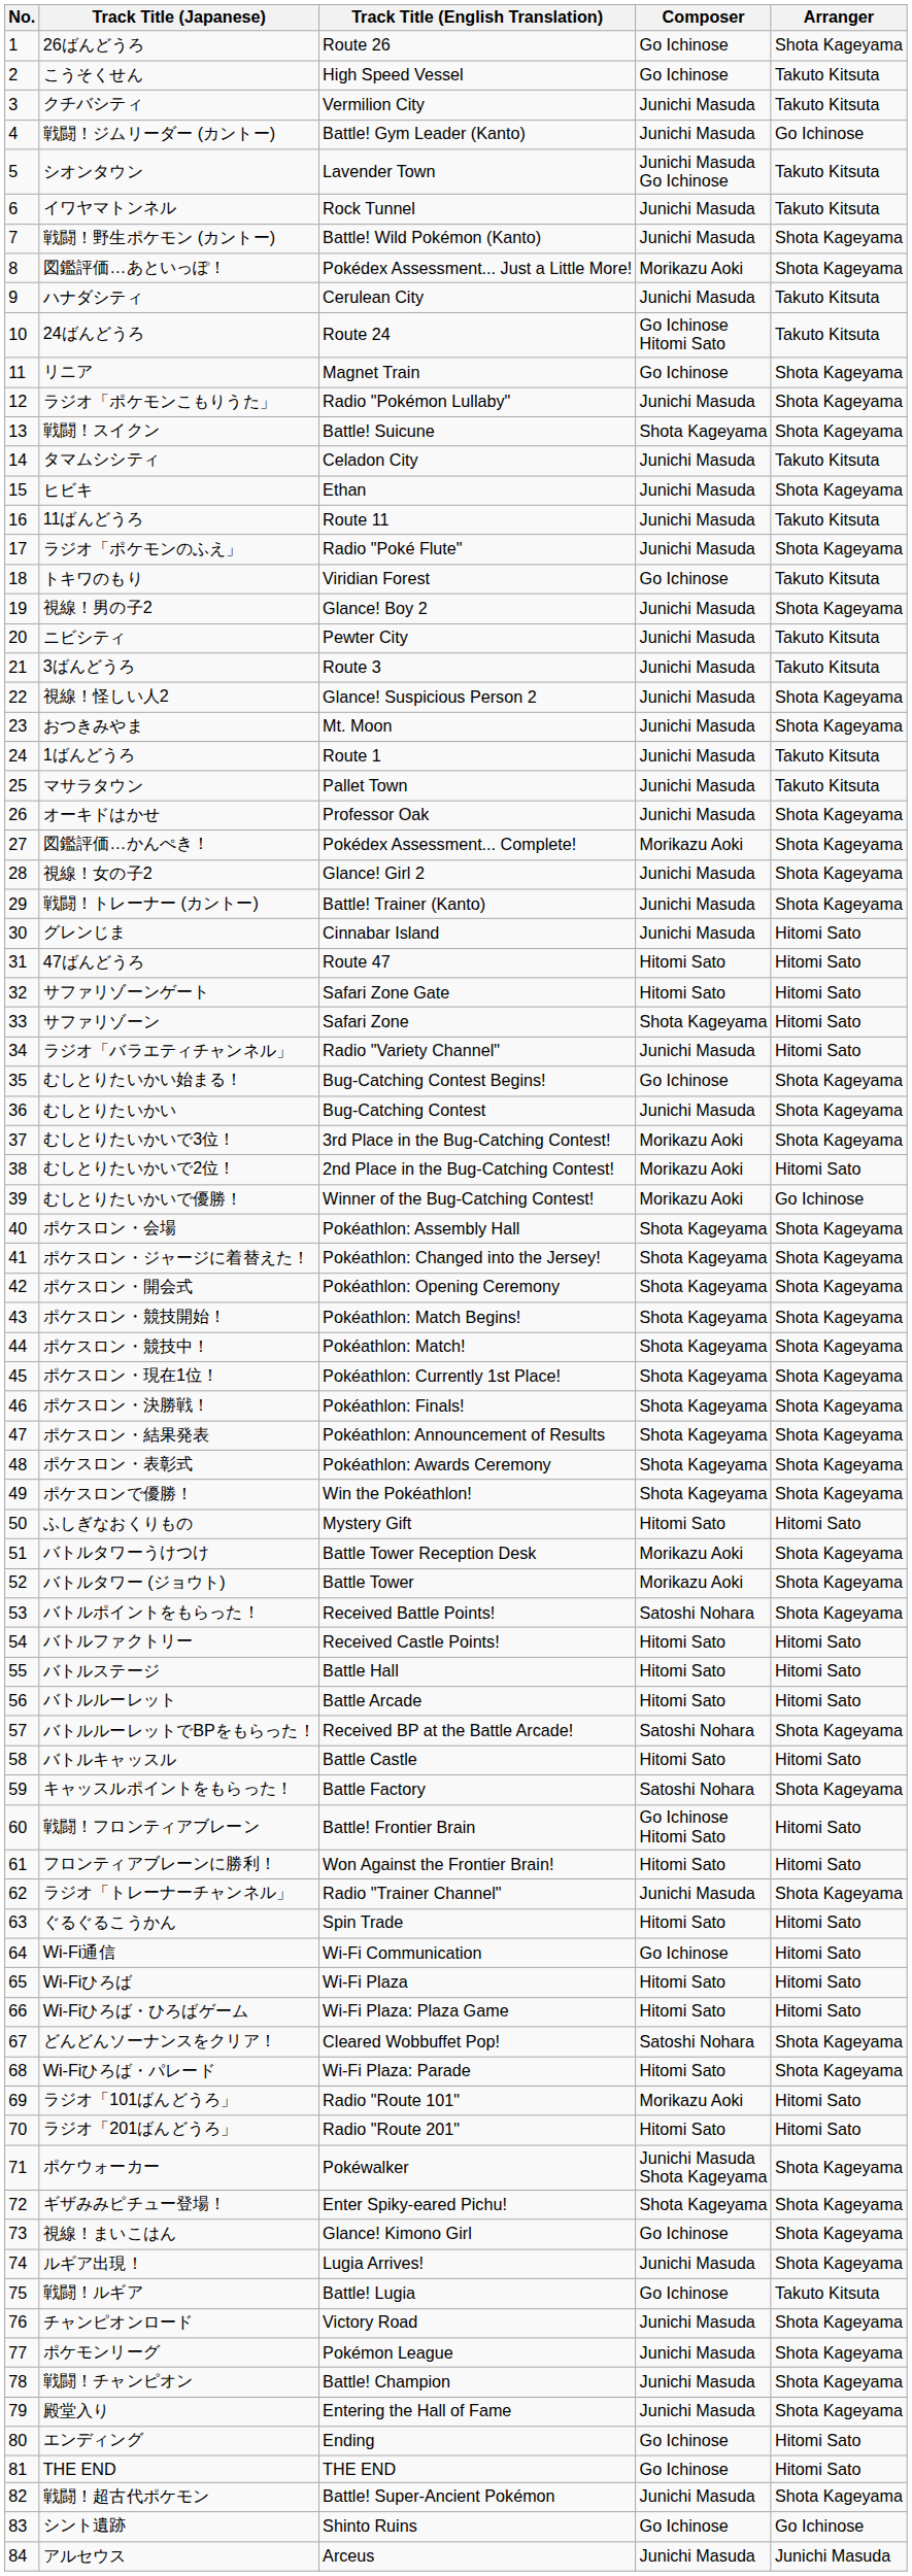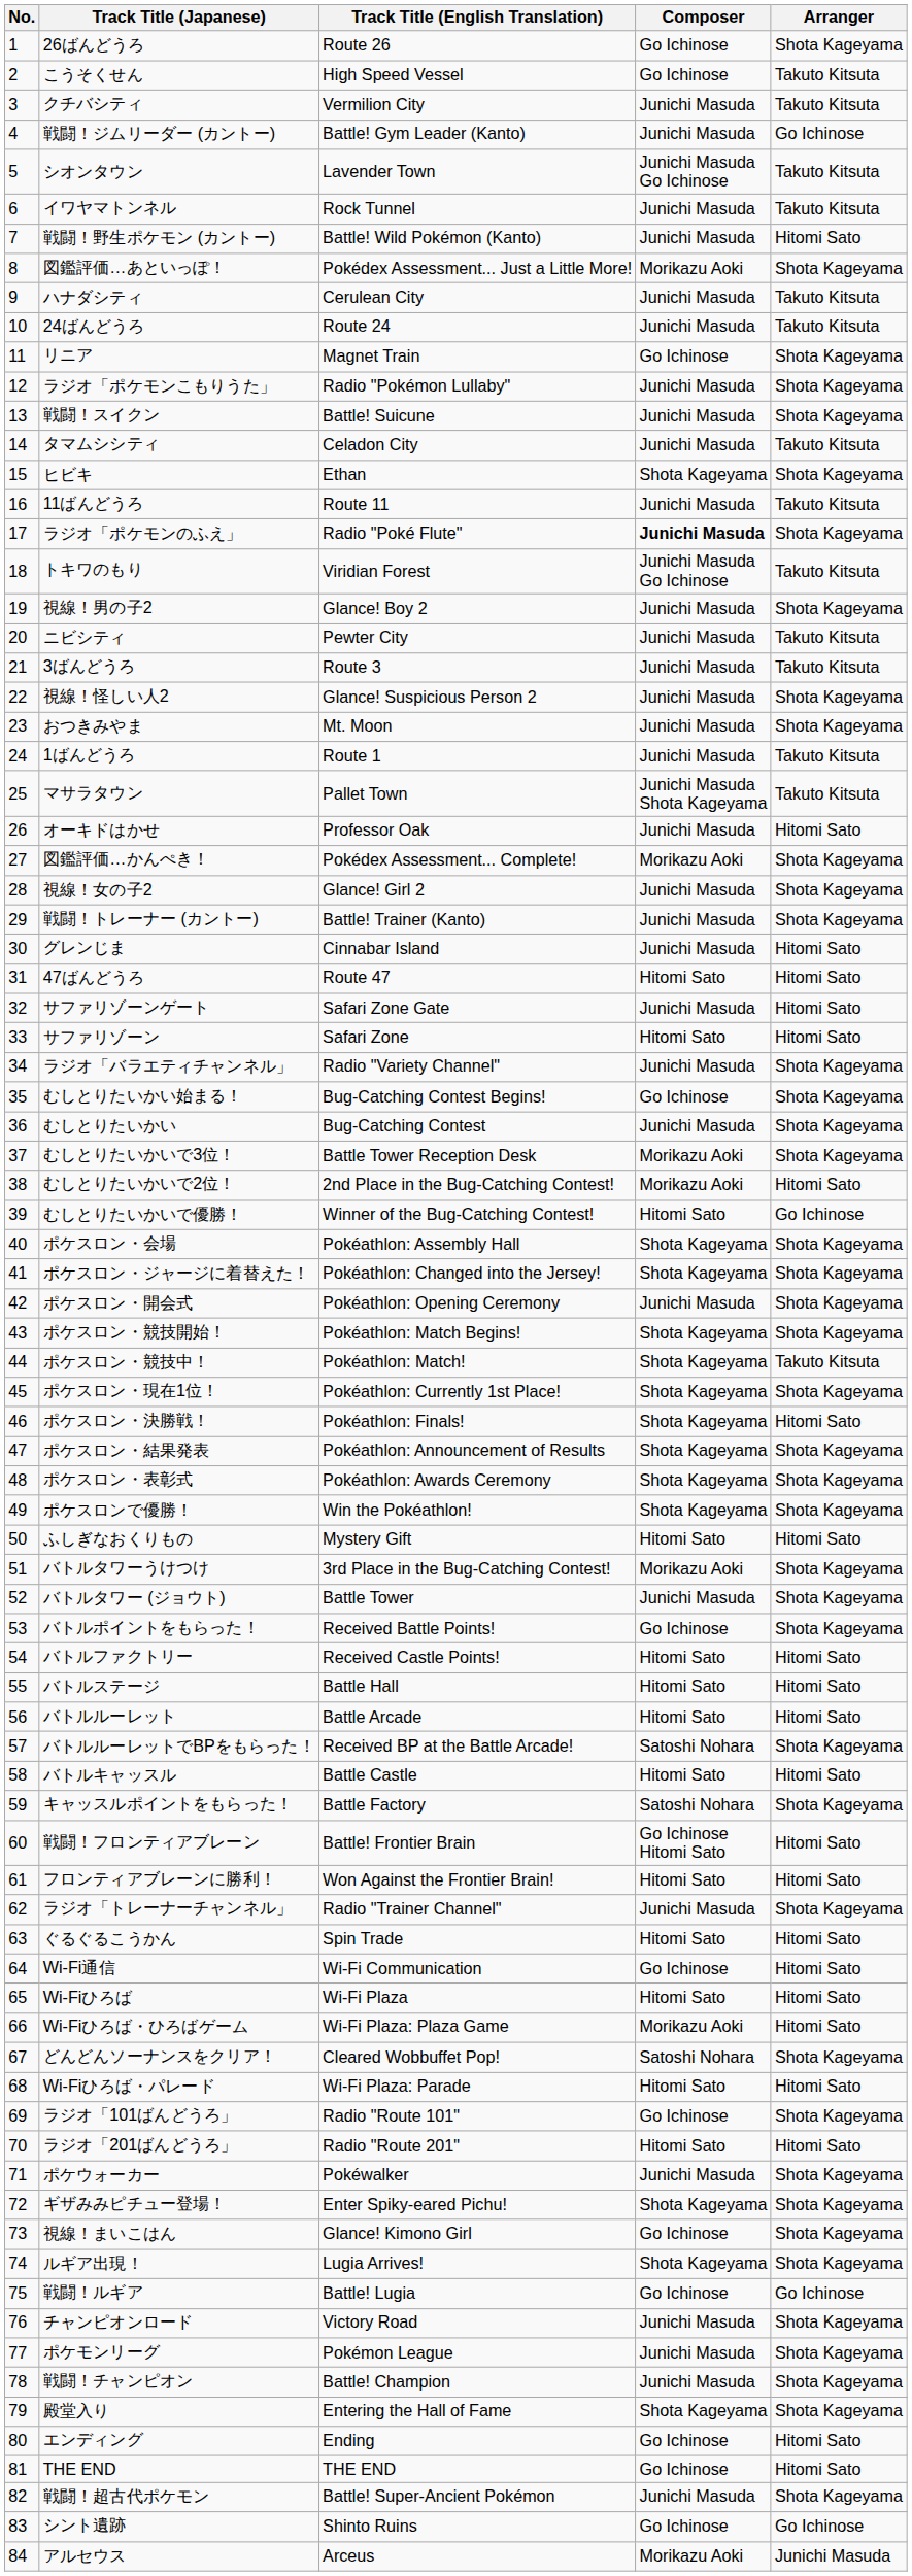 <table class="wikitable mw-collapsible mw-collapsed">
 <tr>
 <th>No.</th>
 <th>Track Title (Japanese)</th>
 <th>Track Title (English Translation)</th>
 <th>Composer</th>
 <th>Arranger</th>
 </tr>
 <tr>
 <td>1</td>
 <td>26ばんどうろ</td>
 <td>Route 26</td>
 <td>Go Ichinose</td>
 <td>Shota Kageyama</td>
 </tr>
 <tr>
 <td>2</td>
 <td>こうそくせん</td>
 <td>High Speed Vessel</td>
 <td>Go Ichinose</td>
 <td>Takuto Kitsuta</td>
 </tr>
 <tr>
 <td>3</td>
 <td>クチバシティ</td>
 <td>Vermilion City</td>
 <td>Junichi Masuda</td>
 <td>Takuto Kitsuta</td>
 </tr>
 <tr>
 <td>4</td>
 <td>戦闘！ジムリーダー (カントー)</td>
 <td>Battle! Gym Leader (Kanto)</td>
 <td>Junichi Masuda</td>
 <td>Go Ichinose</td>
 </tr>
 <tr>
 <td>5</td>
 <td>シオンタウン</td>
 <td>Lavender Town</td>
 <td>Junichi Masuda<br>Go Ichinose</td>
 <td>Takuto Kitsuta</td>
 </tr>
 <tr>
 <td>6</td>
 <td>イワヤマトンネル</td>
 <td>Rock Tunnel</td>
 <td>Junichi Masuda</td>
 <td>Takuto Kitsuta</td>
 </tr>
 <tr>
 <td>7</td>
 <td>戦闘！野生ポケモン (カントー)</td>
 <td>Battle! Wild Pokémon (Kanto)</td>
 <td>Junichi Masuda</td>
-<td>Shota Kageyama</td>
+<td>Hitomi Sato</td>
 </tr>
 <tr>
 <td>8</td>
 <td>図鑑評価…あといっぽ！</td>
 <td>Pokédex Assessment... Just a Little More!</td>
 <td>Morikazu Aoki</td>
 <td>Shota Kageyama</td>
 </tr>
 <tr>
 <td>9</td>
 <td>ハナダシティ</td>
 <td>Cerulean City</td>
 <td>Junichi Masuda</td>
 <td>Takuto Kitsuta</td>
 </tr>
 <tr>
 <td>10</td>
 <td>24ばんどうろ</td>
 <td>Route 24</td>
-<td>Go Ichinose<br>Hitomi Sato</td>
+<td>Junichi Masuda</td>
 <td>Takuto Kitsuta</td>
 </tr>
 <tr>
 <td>11</td>
 <td>リニア</td>
 <td>Magnet Train</td>
 <td>Go Ichinose</td>
 <td>Shota Kageyama</td>
 </tr>
 <tr>
 <td>12</td>
 <td>ラジオ「ポケモンこもりうた」</td>
 <td>Radio "Pokémon Lullaby"</td>
 <td>Junichi Masuda</td>
 <td>Shota Kageyama</td>
 </tr>
 <tr>
 <td>13</td>
 <td>戦闘！スイクン</td>
 <td>Battle! Suicune</td>
-<td>Shota Kageyama</td>
+<td>Junichi Masuda</td>
 <td>Shota Kageyama</td>
 </tr>
 <tr>
 <td>14</td>
 <td>タマムシシティ</td>
 <td>Celadon City</td>
 <td>Junichi Masuda</td>
 <td>Takuto Kitsuta</td>
 </tr>
 <tr>
 <td>15</td>
 <td>ヒビキ</td>
 <td>Ethan</td>
-<td>Junichi Masuda</td>
+<td>Shota Kageyama</td>
 <td>Shota Kageyama</td>
 </tr>
 <tr>
 <td>16</td>
 <td>11ばんどうろ</td>
 <td>Route 11</td>
 <td>Junichi Masuda</td>
 <td>Takuto Kitsuta</td>
 </tr>
 <tr>
 <td>17</td>
 <td>ラジオ「ポケモンのふえ」</td>
 <td>Radio "Poké Flute"</td>
-<td>Junichi Masuda</td>
+<td><strong>Junichi Masuda</strong></td>
 <td>Shota Kageyama</td>
 </tr>
 <tr>
 <td>18</td>
 <td>トキワのもり</td>
 <td>Viridian Forest</td>
-<td>Go Ichinose</td>
+<td>Junichi Masuda<br>Go Ichinose</td>
 <td>Takuto Kitsuta</td>
 </tr>
 <tr>
 <td>19</td>
 <td>視線！男の子2</td>
 <td>Glance! Boy 2</td>
 <td>Junichi Masuda</td>
 <td>Shota Kageyama</td>
 </tr>
 <tr>
 <td>20</td>
 <td>ニビシティ</td>
 <td>Pewter City</td>
 <td>Junichi Masuda</td>
 <td>Takuto Kitsuta</td>
 </tr>
 <tr>
 <td>21</td>
 <td>3ばんどうろ</td>
 <td>Route 3</td>
 <td>Junichi Masuda</td>
 <td>Takuto Kitsuta</td>
 </tr>
 <tr>
 <td>22</td>
 <td>視線！怪しい人2</td>
 <td>Glance! Suspicious Person 2</td>
 <td>Junichi Masuda</td>
 <td>Shota Kageyama</td>
 </tr>
 <tr>
 <td>23</td>
 <td>おつきみやま</td>
 <td>Mt. Moon</td>
 <td>Junichi Masuda</td>
 <td>Shota Kageyama</td>
 </tr>
 <tr>
 <td>24</td>
 <td>1ばんどうろ</td>
 <td>Route 1</td>
 <td>Junichi Masuda</td>
 <td>Takuto Kitsuta</td>
 </tr>
 <tr>
 <td>25</td>
 <td>マサラタウン</td>
 <td>Pallet Town</td>
-<td>Junichi Masuda</td>
+<td>Junichi Masuda<br>Shota Kageyama</td>
 <td>Takuto Kitsuta</td>
 </tr>
 <tr>
 <td>26</td>
 <td>オーキドはかせ</td>
 <td>Professor Oak</td>
 <td>Junichi Masuda</td>
-<td>Shota Kageyama</td>
+<td>Hitomi Sato</td>
 </tr>
 <tr>
 <td>27</td>
 <td>図鑑評価…かんぺき！</td>
 <td>Pokédex Assessment... Complete!</td>
 <td>Morikazu Aoki</td>
 <td>Shota Kageyama</td>
 </tr>
 <tr>
 <td>28</td>
 <td>視線！女の子2</td>
 <td>Glance! Girl 2</td>
 <td>Junichi Masuda</td>
 <td>Shota Kageyama</td>
 </tr>
 <tr>
 <td>29</td>
 <td>戦闘！トレーナー (カントー)</td>
 <td>Battle! Trainer (Kanto)</td>
 <td>Junichi Masuda</td>
 <td>Shota Kageyama</td>
 </tr>
 <tr>
 <td>30</td>
 <td>グレンじま</td>
 <td>Cinnabar Island</td>
 <td>Junichi Masuda</td>
 <td>Hitomi Sato</td>
 </tr>
 <tr>
 <td>31</td>
 <td>47ばんどうろ</td>
 <td>Route 47</td>
 <td>Hitomi Sato</td>
 <td>Hitomi Sato</td>
 </tr>
 <tr>
 <td>32</td>
 <td>サファリゾーンゲート</td>
 <td>Safari Zone Gate</td>
-<td>Hitomi Sato</td>
+<td>Junichi Masuda</td>
 <td>Hitomi Sato</td>
 </tr>
 <tr>
 <td>33</td>
 <td>サファリゾーン</td>
 <td>Safari Zone</td>
-<td>Shota Kageyama</td>
+<td>Hitomi Sato</td>
 <td>Hitomi Sato</td>
 </tr>
 <tr>
 <td>34</td>
 <td>ラジオ「バラエティチャンネル」</td>
 <td>Radio "Variety Channel"</td>
 <td>Junichi Masuda</td>
-<td>Hitomi Sato</td>
+<td>Shota Kageyama</td>
 </tr>
 <tr>
 <td>35</td>
 <td>むしとりたいかい始まる！</td>
 <td>Bug-Catching Contest Begins!</td>
 <td>Go Ichinose</td>
 <td>Shota Kageyama</td>
 </tr>
 <tr>
 <td>36</td>
 <td>むしとりたいかい</td>
 <td>Bug-Catching Contest</td>
 <td>Junichi Masuda</td>
 <td>Shota Kageyama</td>
 </tr>
 <tr>
 <td>37</td>
 <td>むしとりたいかいで3位！</td>
-<td>3rd Place in the Bug-Catching Contest!</td>
+<td>Battle Tower Reception Desk</td>
 <td>Morikazu Aoki</td>
 <td>Shota Kageyama</td>
 </tr>
 <tr>
 <td>38</td>
 <td>むしとりたいかいで2位！</td>
 <td>2nd Place in the Bug-Catching Contest!</td>
 <td>Morikazu Aoki</td>
 <td>Hitomi Sato</td>
 </tr>
 <tr>
 <td>39</td>
 <td>むしとりたいかいで優勝！</td>
 <td>Winner of the Bug-Catching Contest!</td>
-<td>Morikazu Aoki</td>
+<td>Hitomi Sato</td>
 <td>Go Ichinose</td>
 </tr>
 <tr>
 <td>40</td>
 <td>ポケスロン・会場</td>
 <td>Pokéathlon: Assembly Hall</td>
 <td>Shota Kageyama</td>
 <td>Shota Kageyama</td>
 </tr>
 <tr>
 <td>41</td>
 <td>ポケスロン・ジャージに着替えた！</td>
 <td>Pokéathlon: Changed into the Jersey!</td>
 <td>Shota Kageyama</td>
 <td>Shota Kageyama</td>
 </tr>
 <tr>
 <td>42</td>
 <td>ポケスロン・開会式</td>
 <td>Pokéathlon: Opening Ceremony</td>
-<td>Shota Kageyama</td>
+<td>Junichi Masuda</td>
 <td>Shota Kageyama</td>
 </tr>
 <tr>
 <td>43</td>
 <td>ポケスロン・競技開始！</td>
 <td>Pokéathlon: Match Begins!</td>
 <td>Shota Kageyama</td>
 <td>Shota Kageyama</td>
 </tr>
 <tr>
 <td>44</td>
 <td>ポケスロン・競技中！</td>
 <td>Pokéathlon: Match!</td>
 <td>Shota Kageyama</td>
-<td>Shota Kageyama</td>
+<td>Takuto Kitsuta</td>
 </tr>
 <tr>
 <td>45</td>
 <td>ポケスロン・現在1位！</td>
 <td>Pokéathlon: Currently 1st Place!</td>
 <td>Shota Kageyama</td>
 <td>Shota Kageyama</td>
 </tr>
 <tr>
 <td>46</td>
 <td>ポケスロン・決勝戦！</td>
 <td>Pokéathlon: Finals!</td>
 <td>Shota Kageyama</td>
-<td>Shota Kageyama</td>
+<td>Hitomi Sato</td>
 </tr>
 <tr>
 <td>47</td>
 <td>ポケスロン・結果発表</td>
 <td>Pokéathlon: Announcement of Results</td>
 <td>Shota Kageyama</td>
 <td>Shota Kageyama</td>
 </tr>
 <tr>
 <td>48</td>
 <td>ポケスロン・表彰式</td>
 <td>Pokéathlon: Awards Ceremony</td>
 <td>Shota Kageyama</td>
 <td>Shota Kageyama</td>
 </tr>
 <tr>
 <td>49</td>
 <td>ポケスロンで優勝！</td>
 <td>Win the Pokéathlon!</td>
 <td>Shota Kageyama</td>
 <td>Shota Kageyama</td>
 </tr>
 <tr>
 <td>50</td>
 <td>ふしぎなおくりもの</td>
 <td>Mystery Gift</td>
 <td>Hitomi Sato</td>
 <td>Hitomi Sato</td>
 </tr>
 <tr>
 <td>51</td>
 <td>バトルタワーうけつけ</td>
-<td>Battle Tower Reception Desk</td>
+<td>3rd Place in the Bug-Catching Contest!</td>
 <td>Morikazu Aoki</td>
 <td>Shota Kageyama</td>
 </tr>
 <tr>
 <td>52</td>
 <td>バトルタワー (ジョウト)</td>
 <td>Battle Tower</td>
-<td>Morikazu Aoki</td>
+<td>Junichi Masuda</td>
 <td>Shota Kageyama</td>
 </tr>
 <tr>
 <td>53</td>
 <td>バトルポイントをもらった！</td>
 <td>Received Battle Points!</td>
-<td>Satoshi Nohara</td>
+<td>Go Ichinose</td>
 <td>Shota Kageyama</td>
 </tr>
 <tr>
 <td>54</td>
 <td>バトルファクトリー</td>
 <td>Received Castle Points!</td>
 <td>Hitomi Sato</td>
 <td>Hitomi Sato</td>
 </tr>
 <tr>
 <td>55</td>
 <td>バトルステージ</td>
 <td>Battle Hall</td>
 <td>Hitomi Sato</td>
 <td>Hitomi Sato</td>
 </tr>
 <tr>
 <td>56</td>
 <td>バトルルーレット</td>
 <td>Battle Arcade</td>
 <td>Hitomi Sato</td>
 <td>Hitomi Sato</td>
 </tr>
 <tr>
 <td>57</td>
 <td>バトルルーレットでBPをもらった！</td>
 <td>Received BP at the Battle Arcade!</td>
 <td>Satoshi Nohara</td>
 <td>Shota Kageyama</td>
 </tr>
 <tr>
 <td>58</td>
 <td>バトルキャッスル</td>
 <td>Battle Castle</td>
 <td>Hitomi Sato</td>
 <td>Hitomi Sato</td>
 </tr>
 <tr>
 <td>59</td>
 <td>キャッスルポイントをもらった！</td>
 <td>Battle Factory</td>
 <td>Satoshi Nohara</td>
 <td>Shota Kageyama</td>
 </tr>
 <tr>
 <td>60</td>
 <td>戦闘！フロンティアブレーン</td>
 <td>Battle! Frontier Brain</td>
 <td>Go Ichinose<br>Hitomi Sato</td>
 <td>Hitomi Sato</td>
 </tr>
 <tr>
 <td>61</td>
 <td>フロンティアブレーンに勝利！</td>
 <td>Won Against the Frontier Brain!</td>
 <td>Hitomi Sato</td>
 <td>Hitomi Sato</td>
 </tr>
 <tr>
 <td>62</td>
 <td>ラジオ「トレーナーチャンネル」</td>
 <td>Radio "Trainer Channel"</td>
 <td>Junichi Masuda</td>
 <td>Shota Kageyama</td>
 </tr>
 <tr>
 <td>63</td>
 <td>ぐるぐるこうかん</td>
 <td>Spin Trade</td>
 <td>Hitomi Sato</td>
 <td>Hitomi Sato</td>
 </tr>
 <tr>
 <td>64</td>
 <td>Wi-Fi通信</td>
 <td>Wi-Fi Communication</td>
 <td>Go Ichinose</td>
 <td>Hitomi Sato</td>
 </tr>
 <tr>
 <td>65</td>
 <td>Wi-Fiひろば</td>
 <td>Wi-Fi Plaza</td>
 <td>Hitomi Sato</td>
 <td>Hitomi Sato</td>
 </tr>
 <tr>
 <td>66</td>
 <td>Wi-Fiひろば・ひろばゲーム</td>
 <td>Wi-Fi Plaza: Plaza Game</td>
-<td>Hitomi Sato</td>
+<td>Morikazu Aoki</td>
 <td>Hitomi Sato</td>
 </tr>
 <tr>
 <td>67</td>
 <td>どんどんソーナンスをクリア！</td>
 <td>Cleared Wobbuffet Pop!</td>
 <td>Satoshi Nohara</td>
 <td>Shota Kageyama</td>
 </tr>
 <tr>
 <td>68</td>
 <td>Wi-Fiひろば・パレード</td>
 <td>Wi-Fi Plaza: Parade</td>
 <td>Hitomi Sato</td>
-<td>Shota Kageyama</td>
+<td>Hitomi Sato</td>
 </tr>
 <tr>
 <td>69</td>
 <td>ラジオ「101ばんどうろ」</td>
 <td>Radio "Route 101"</td>
-<td>Morikazu Aoki</td>
-<td>Hitomi Sato</td>
+<td>Go Ichinose</td>
+<td>Shota Kageyama</td>
 </tr>
 <tr>
 <td>70</td>
 <td>ラジオ「201ばんどうろ」</td>
 <td>Radio "Route 201"</td>
 <td>Hitomi Sato</td>
 <td>Hitomi Sato</td>
 </tr>
 <tr>
 <td>71</td>
 <td>ポケウォーカー</td>
 <td>Pokéwalker</td>
-<td>Junichi Masuda<br>Shota Kageyama</td>
+<td>Junichi Masuda</td>
 <td>Shota Kageyama</td>
 </tr>
 <tr>
 <td>72</td>
 <td>ギザみみピチュー登場！</td>
 <td>Enter Spiky-eared Pichu!</td>
 <td>Shota Kageyama</td>
 <td>Shota Kageyama</td>
 </tr>
 <tr>
 <td>73</td>
 <td>視線！まいこはん</td>
 <td>Glance! Kimono Girl</td>
 <td>Go Ichinose</td>
 <td>Shota Kageyama</td>
 </tr>
 <tr>
 <td>74</td>
 <td>ルギア出現！</td>
 <td>Lugia Arrives!</td>
-<td>Junichi Masuda</td>
+<td>Shota Kageyama</td>
 <td>Shota Kageyama</td>
 </tr>
 <tr>
 <td>75</td>
 <td>戦闘！ルギア</td>
 <td>Battle! Lugia</td>
 <td>Go Ichinose</td>
-<td>Takuto Kitsuta</td>
+<td>Go Ichinose</td>
 </tr>
 <tr>
 <td>76</td>
 <td>チャンピオンロード</td>
 <td>Victory Road</td>
 <td>Junichi Masuda</td>
 <td>Shota Kageyama</td>
 </tr>
 <tr>
 <td>77</td>
 <td>ポケモンリーグ</td>
 <td>Pokémon League</td>
 <td>Junichi Masuda</td>
 <td>Shota Kageyama</td>
 </tr>
 <tr>
 <td>78</td>
 <td>戦闘！チャンピオン</td>
 <td>Battle! Champion</td>
 <td>Junichi Masuda</td>
 <td>Shota Kageyama</td>
 </tr>
 <tr>
 <td>79</td>
 <td>殿堂入り</td>
 <td>Entering the Hall of Fame</td>
-<td>Junichi Masuda</td>
+<td>Shota Kageyama</td>
 <td>Shota Kageyama</td>
 </tr>
 <tr>
 <td>80</td>
 <td>エンディング</td>
 <td>Ending</td>
 <td>Go Ichinose</td>
 <td>Hitomi Sato</td>
 </tr>
 <tr>
 <td>81</td>
 <td>THE END</td>
 <td>THE END</td>
 <td>Go Ichinose</td>
 <td>Hitomi Sato</td>
 </tr>
 <tr>
 <td>82</td>
 <td>戦闘！超古代ポケモン</td>
 <td>Battle! Super-Ancient Pokémon</td>
 <td>Junichi Masuda</td>
 <td>Shota Kageyama</td>
 </tr>
 <tr>
 <td>83</td>
 <td>シント遺跡</td>
 <td>Shinto Ruins</td>
 <td>Go Ichinose</td>
 <td>Go Ichinose</td>
 </tr>
 <tr>
 <td>84</td>
 <td>アルセウス</td>
 <td>Arceus</td>
-<td>Junichi Masuda</td>
+<td>Morikazu Aoki</td>
 <td>Junichi Masuda</td>
 </tr>
 </table>
